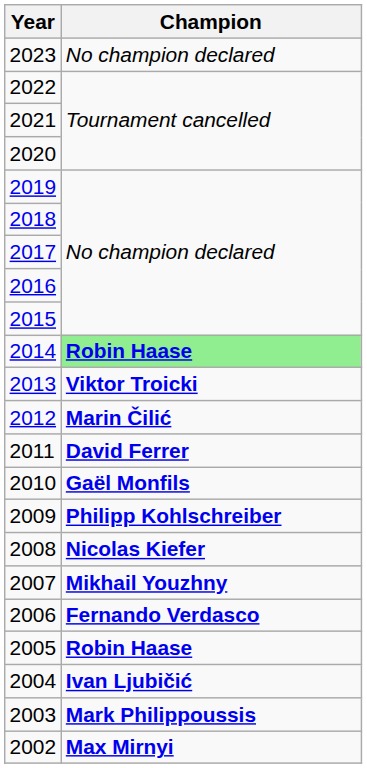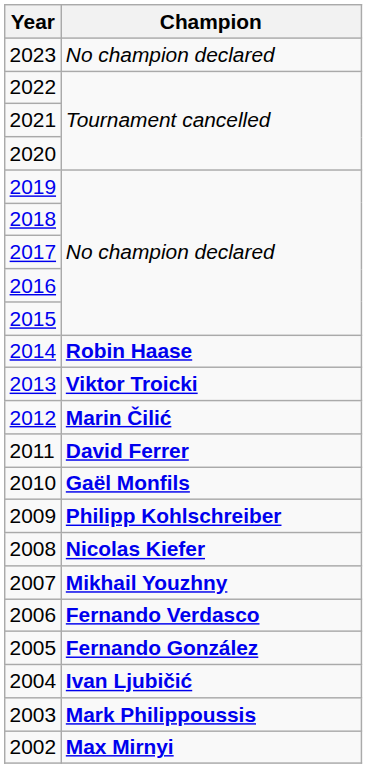 <table class="wikitable" style="font-size:90%">
 <tr>
 <th>Year</th>
 <th width="200">Champion</th>
 </tr>
 <tr>
 <td>2023</td>
 <td><em>No champion declared</em></td>
 </tr>
 <tr>
 <td>2022</td>
 <td rowspan="3"><em>Tournament cancelled</em></td>
 </tr>
 <tr>
 <td>2021</td>
 </tr>
 <tr>
 <td>2020</td>
 </tr>
 <tr>
 <td><a href='#'>2019</a></td>
 <td rowspan="5"><em>No champion declared</em></td>
 </tr>
 <tr>
 <td><a href='#'>2018</a></td>
 </tr>
 <tr>
 <td><a href='#'>2017</a></td>
 </tr>
 <tr>
 <td><a href='#'>2016</a></td>
 </tr>
 <tr>
 <td><a href='#'>2015</a></td>
 </tr>
 <tr>
 <td><a href='#'>2014</a></td>
-<td style="background: lightgreen;"> <strong><a href='#'>Robin Haase</a></strong></td>
+<td> <strong><a href='#'>Robin Haase</a></strong></td>
 </tr>
 <tr>
 <td><a href='#'>2013</a></td>
 <td> <strong><a href='#'>Viktor Troicki</a></strong></td>
 </tr>
 <tr>
 <td><a href='#'>2012</a></td>
 <td> <strong><a href='#'>Marin Čilić</a></strong></td>
 </tr>
 <tr>
 <td>2011</td>
 <td> <strong><a href='#'>David Ferrer</a></strong></td>
 </tr>
 <tr>
 <td>2010</td>
 <td> <strong><a href='#'>Gaël Monfils</a></strong></td>
 </tr>
 <tr>
 <td>2009</td>
 <td> <strong><a href='#'>Philipp Kohlschreiber</a></strong></td>
 </tr>
 <tr>
 <td>2008</td>
 <td> <strong><a href='#'>Nicolas Kiefer</a></strong></td>
 </tr>
 <tr>
 <td>2007</td>
 <td> <strong><a href='#'>Mikhail Youzhny</a></strong></td>
 </tr>
 <tr>
 <td>2006</td>
 <td> <strong><a href='#'>Fernando Verdasco</a></strong></td>
 </tr>
 <tr>
 <td>2005</td>
-<td> <strong><a href='#'>Robin Haase</a></strong></td>
+<td> <strong><a href='#'>Fernando González</a></strong></td>
 </tr>
 <tr>
 <td>2004</td>
 <td> <strong><a href='#'>Ivan Ljubičić</a></strong></td>
 </tr>
 <tr>
 <td>2003</td>
 <td> <strong><a href='#'>Mark Philippoussis</a></strong></td>
 </tr>
 <tr>
 <td>2002</td>
 <td> <strong><a href='#'>Max Mirnyi</a></strong></td>
 </tr>
 </table>
